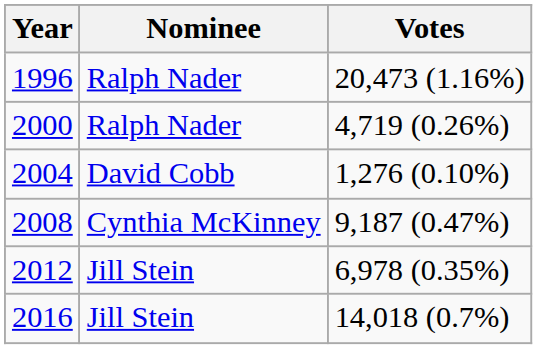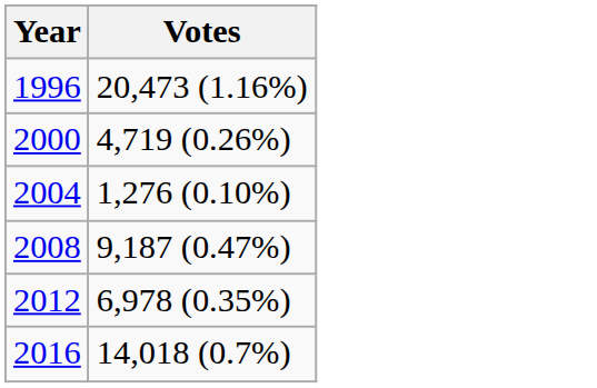 <table class="wikitable">
 <tr>
 <th>Year</th>
-<th>Nominee</th>
 <th>Votes</th>
 </tr>
 <tr>
 <td><a href='#'>1996</a></td>
-<td><a href='#'>Ralph Nader</a></td>
 <td>20,473 (1.16%)</td>
 </tr>
 <tr>
 <td><a href='#'>2000</a></td>
-<td><a href='#'>Ralph Nader</a></td>
 <td>4,719 (0.26%)</td>
 </tr>
 <tr>
 <td><a href='#'>2004</a></td>
-<td><a href='#'>David Cobb</a></td>
 <td>1,276 (0.10%)</td>
 </tr>
 <tr>
 <td><a href='#'>2008</a></td>
-<td><a href='#'>Cynthia McKinney</a></td>
 <td>9,187 (0.47%)</td>
 </tr>
 <tr>
 <td><a href='#'>2012</a></td>
-<td><a href='#'>Jill Stein</a></td>
 <td>6,978 (0.35%)</td>
 </tr>
 <tr>
 <td><a href='#'>2016</a></td>
-<td><a href='#'>Jill Stein</a></td>
 <td>14,018 (0.7%)</td>
 </tr>
 </table>
